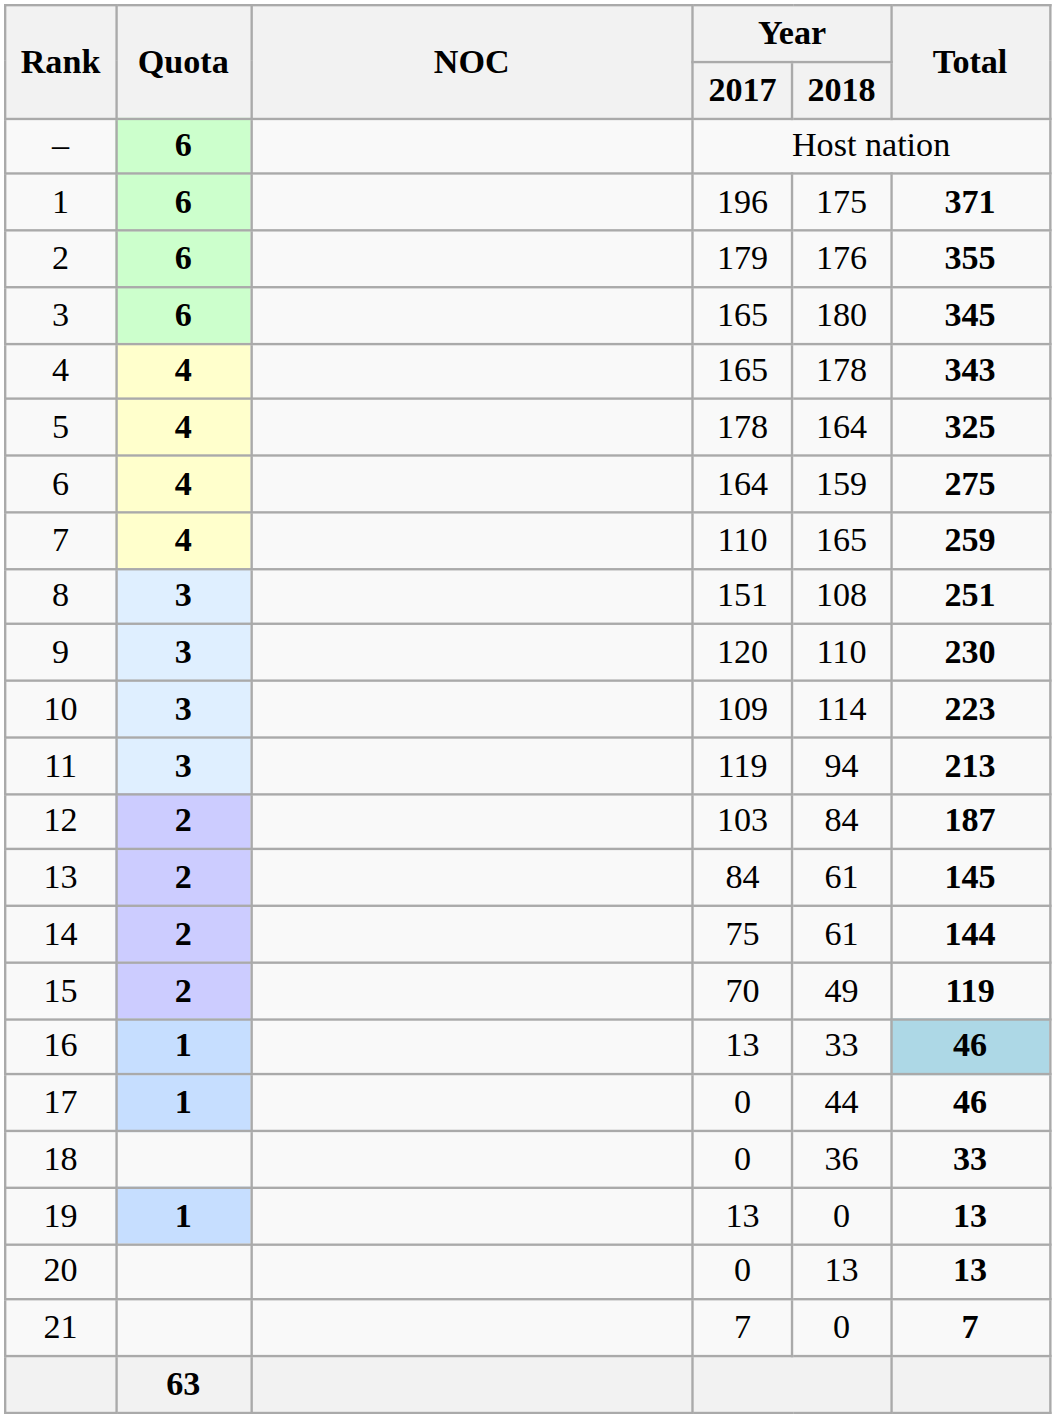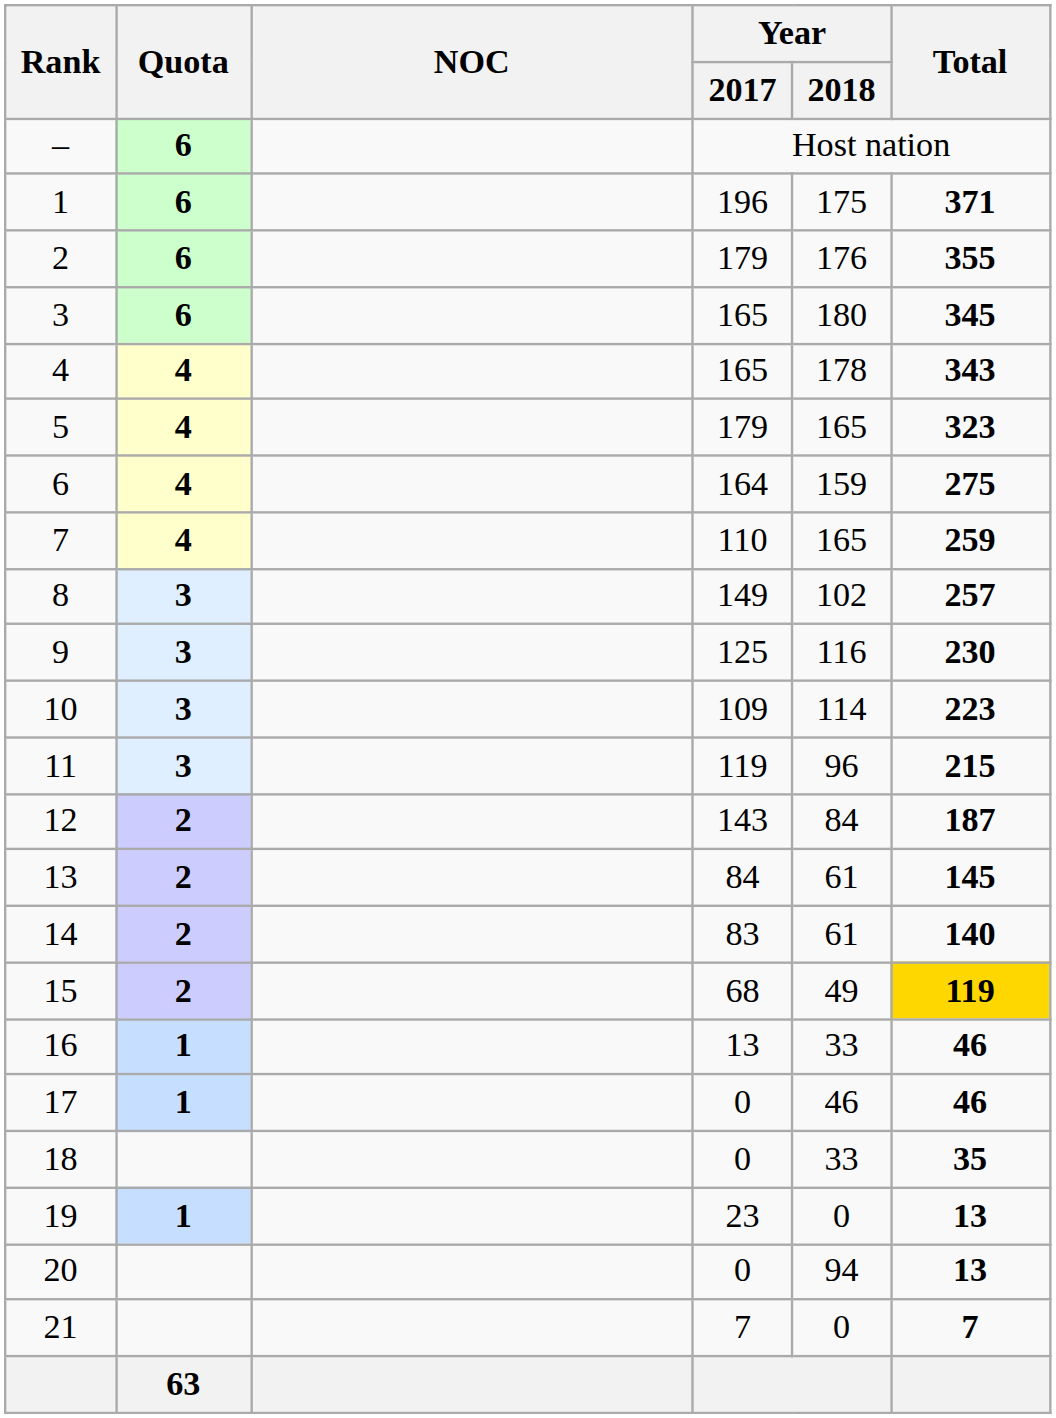 <table class="wikitable" style="text-align:center; font-size:90%">
 <tr>
 <th rowspan=2 width=40>Rank</th>
 <th rowspan=2 width=50>Quota</th>
 <th rowspan=2 width=180>NOC</th>
 <th colspan=2>Year</th>
 <th rowspan=2 width=60>Total</th>
 </tr>
 <tr>
 <th width=35>2017</th>
 <th width=35>2018</th>
 </tr>
 <tr>
 <td>–</td>
 <td bgcolor=#ccffcc><strong>6</strong></td>
 <td align=left></td>
 <td Colspan="3">Host nation</td>
 </tr>
 <tr>
 <td>1</td>
 <td bgcolor=#ccffcc><strong>6</strong></td>
 <td align=left></td>
 <td>196</td>
 <td>175</td>
 <td><strong>371</strong></td>
 </tr>
 <tr>
 <td>2</td>
 <td bgcolor=#ccffcc><strong>6</strong></td>
 <td align=left></td>
 <td>179</td>
 <td>176</td>
 <td><strong>355</strong></td>
 </tr>
 <tr>
 <td>3</td>
 <td bgcolor=#ccffcc><strong>6</strong></td>
 <td align=left></td>
 <td>165</td>
 <td>180</td>
 <td><strong>345</strong></td>
 </tr>
 <tr>
 <td>4</td>
 <td bgcolor=#ffffcc><strong>4</strong></td>
 <td align=left></td>
 <td>165</td>
 <td>178</td>
 <td><strong>343</strong></td>
 </tr>
 <tr>
 <td>5</td>
 <td bgcolor=#ffffcc><strong>4</strong></td>
 <td align=left></td>
-<td>178</td>
-<td>164</td>
-<td><strong>325</strong></td>
+<td>179</td>
+<td>165</td>
+<td><strong>323</strong></td>
 </tr>
 <tr>
 <td>6</td>
 <td bgcolor=#ffffcc><strong>4</strong></td>
 <td align=left></td>
 <td>164</td>
 <td>159</td>
 <td><strong>275</strong></td>
 </tr>
 <tr>
 <td>7</td>
 <td bgcolor=#ffffcc><strong>4</strong></td>
 <td align=left></td>
 <td>110</td>
 <td>165</td>
 <td><strong>259</strong></td>
 </tr>
 <tr>
 <td>8</td>
 <td bgcolor=#dfefff><strong>3</strong></td>
 <td align=left></td>
-<td>151</td>
-<td>108</td>
-<td><strong>251</strong></td>
+<td>149</td>
+<td>102</td>
+<td><strong>257</strong></td>
 </tr>
 <tr>
 <td>9</td>
 <td bgcolor=#dfefff><strong>3</strong></td>
 <td align=left></td>
-<td>120</td>
-<td>110</td>
+<td>125</td>
+<td>116</td>
 <td><strong>230</strong></td>
 </tr>
 <tr>
 <td>10</td>
 <td bgcolor=#dfefff><strong>3</strong></td>
 <td align=left></td>
 <td>109</td>
 <td>114</td>
 <td><strong>223</strong></td>
 </tr>
 <tr>
 <td>11</td>
 <td bgcolor=#dfefff><strong>3</strong></td>
 <td align=left></td>
 <td>119</td>
-<td>94</td>
-<td><strong>213</strong></td>
+<td>96</td>
+<td><strong>215</strong></td>
 </tr>
 <tr>
 <td>12</td>
 <td bgcolor=#ccccff><strong>2</strong></td>
 <td align=left></td>
-<td>103</td>
+<td>143</td>
 <td>84</td>
 <td><strong>187</strong></td>
 </tr>
 <tr>
 <td>13</td>
 <td bgcolor=#ccccff><strong>2</strong></td>
 <td align=left></td>
 <td>84</td>
 <td>61</td>
 <td><strong>145</strong></td>
 </tr>
 <tr>
 <td>14</td>
 <td bgcolor=#ccccff><strong>2</strong></td>
 <td align=left></td>
-<td>75</td>
+<td>83</td>
 <td>61</td>
-<td><strong>144</strong></td>
+<td><strong>140</strong></td>
 </tr>
 <tr>
 <td>15</td>
 <td bgcolor=#ccccff><strong>2</strong></td>
 <td align=left></td>
-<td>70</td>
+<td>68</td>
 <td>49</td>
-<td><strong>119</strong></td>
+<td style="background: gold;"><strong>119</strong></td>
 </tr>
 <tr>
 <td>16</td>
 <td bgcolor=#C6DEFF><strong>1</strong></td>
 <td align=left></td>
 <td>13</td>
 <td>33</td>
-<td style="background: lightblue;"><strong>46</strong></td>
+<td><strong>46</strong></td>
 </tr>
 <tr>
 <td>17</td>
 <td bgcolor=#C6DEFF><strong>1</strong></td>
 <td align=left></td>
 <td>0</td>
-<td>44</td>
+<td>46</td>
 <td><strong>46</strong></td>
 </tr>
 <tr>
 <td>18</td>
 <td></td>
 <td align=left></td>
 <td>0</td>
-<td>36</td>
-<td><strong>33</strong></td>
+<td>33</td>
+<td><strong>35</strong></td>
 </tr>
 <tr>
 <td>19</td>
 <td bgcolor=#C6DEFF><strong>1</strong></td>
 <td align=left></td>
-<td>13</td>
+<td>23</td>
 <td>0</td>
 <td><strong>13</strong></td>
 </tr>
 <tr>
 <td>20</td>
 <td></td>
 <td align=left></td>
 <td>0</td>
-<td>13</td>
+<td>94</td>
 <td><strong>13</strong></td>
 </tr>
 <tr>
 <td>21</td>
 <td></td>
 <td align=left></td>
 <td>7</td>
 <td>0</td>
 <td><strong>7</strong></td>
 </tr>
 <tr>
 <th rowspan=2 width=40></th>
 <th rowspan=2 width=50>63</th>
 <th rowspan=2 width=180></th>
 <th colspan=2></th>
 <th rowspan=2 width=60></th>
 </tr>
 </table>
